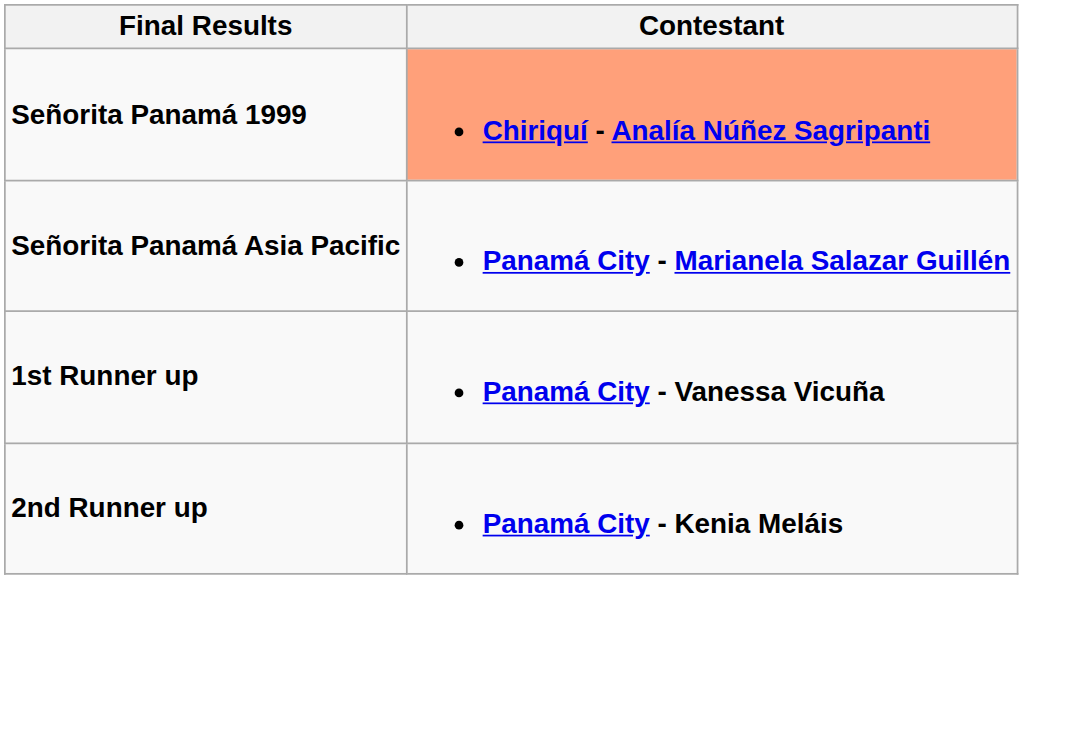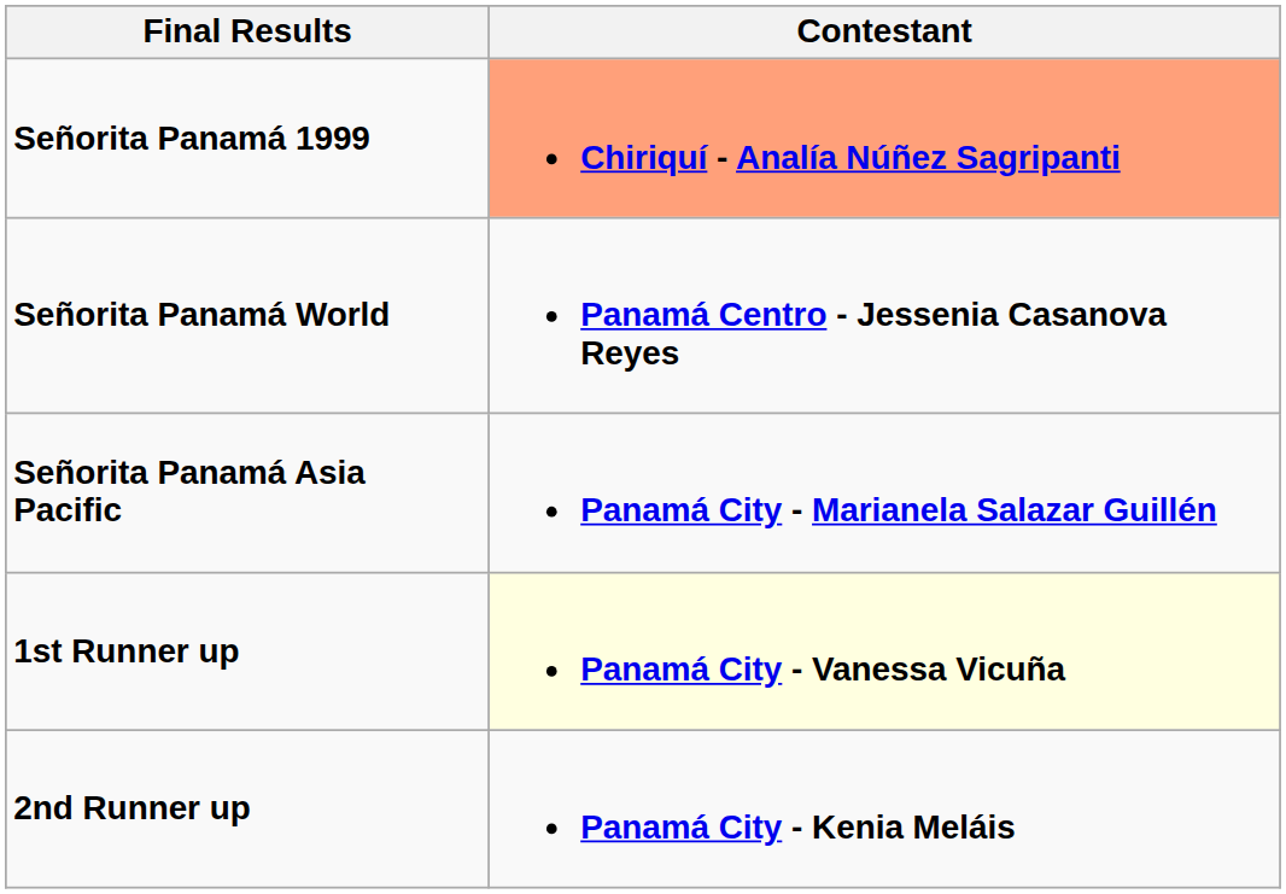 <table class="wikitable">
 <tr>
 <th>Final Results</th>
 <th>Contestant</th>
 </tr>
 <tr>
 <td><strong>Señorita Panamá 1999</strong></td>
 <td style="background: lightsalmon;"><br><ul><li> <strong><a href='#'>Chiriquí</a> - <a href='#'>Analía Núñez Sagripanti</a></strong></li></ul></td>
 </tr>
 <tr>
+<td><strong>Señorita Panamá World</strong></td>
+<td><br><ul><li> <strong><a href='#'>Panamá Centro</a> - Jessenia Casanova Reyes</strong></li></ul></td>
+</tr>
+<tr>
 <td><strong>Señorita Panamá Asia Pacific</strong></td>
 <td><br><ul><li> <strong><a href='#'>Panamá City</a> - <a href='#'>Marianela Salazar Guillén</a></strong></li></ul></td>
 </tr>
 <tr>
 <td><strong>1st Runner up</strong></td>
-<td><br><ul><li> <strong><a href='#'>Panamá City</a> - Vanessa Vicuña</strong></li></ul></td>
+<td style="background: lightyellow;"><br><ul><li> <strong><a href='#'>Panamá City</a> - Vanessa Vicuña</strong></li></ul></td>
 </tr>
 <tr>
 <td><strong>2nd Runner up</strong></td>
 <td><br><ul><li> <strong><a href='#'>Panamá City</a> - Kenia Meláis</strong></li></ul></td>
 </tr>
 </table>
